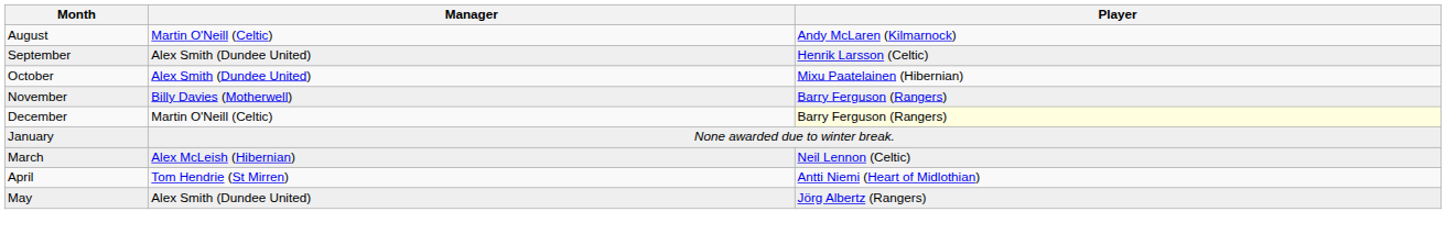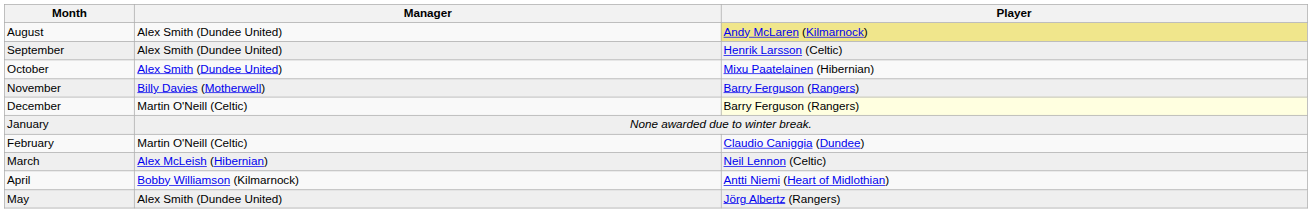 <table class="wikitable" style="width: 90%">
 <tr>
 <th style="width: 10%">Month</th>
 <th style="width: 45%">Manager</th>
 <th style="width: 45%">Player</th>
 </tr>
 <tr>
 <td>August</td>
-<td><a href='#'>Martin O'Neill</a> (<a href='#'>Celtic</a>)</td>
-<td><a href='#'>Andy McLaren</a> (<a href='#'>Kilmarnock</a>)</td>
+<td>Alex Smith (Dundee United)</td>
+<td style="background: khaki;"><a href='#'>Andy McLaren</a> (<a href='#'>Kilmarnock</a>)</td>
 </tr>
 <tr style="background-color: #efefef">
 <td>September</td>
 <td>Alex Smith (Dundee United)</td>
 <td><a href='#'>Henrik Larsson</a> (Celtic)</td>
 </tr>
 <tr>
 <td>October</td>
 <td><a href='#'>Alex Smith</a> (<a href='#'>Dundee United</a>)</td>
 <td><a href='#'>Mixu Paatelainen</a> (Hibernian)</td>
 </tr>
 <tr style="background-color: #efefef">
 <td>November</td>
 <td><a href='#'>Billy Davies</a> (<a href='#'>Motherwell</a>)</td>
 <td><a href='#'>Barry Ferguson</a> (<a href='#'>Rangers</a>)</td>
 </tr>
 <tr>
 <td>December</td>
 <td>Martin O'Neill (Celtic)</td>
 <td style="background: lightyellow;">Barry Ferguson (Rangers)</td>
 </tr>
 <tr style="background-color: #efefef">
 <td>January</td>
 <td colspan=2 style="text-align: center"><em>None awarded due to winter break.</em></td>
 </tr>
+<tr>
+<td>February</td>
+<td>Martin O'Neill (Celtic)</td>
+<td><a href='#'>Claudio Caniggia</a> (<a href='#'>Dundee</a>)</td>
+</tr>
 <tr style="background-color: #efefef">
 <td>March</td>
 <td><a href='#'>Alex McLeish</a> (<a href='#'>Hibernian</a>)</td>
 <td><a href='#'>Neil Lennon</a> (Celtic)</td>
 </tr>
 <tr>
 <td>April</td>
-<td><a href='#'>Tom Hendrie</a> (<a href='#'>St Mirren</a>)</td>
+<td><a href='#'>Bobby Williamson</a> (Kilmarnock)</td>
 <td><a href='#'>Antti Niemi</a> (<a href='#'>Heart of Midlothian</a>)</td>
 </tr>
 <tr style="background-color: #efefef">
 <td>May</td>
 <td>Alex Smith (Dundee United)</td>
 <td><a href='#'>Jörg Albertz</a> (Rangers)</td>
 </tr>
 </table>
